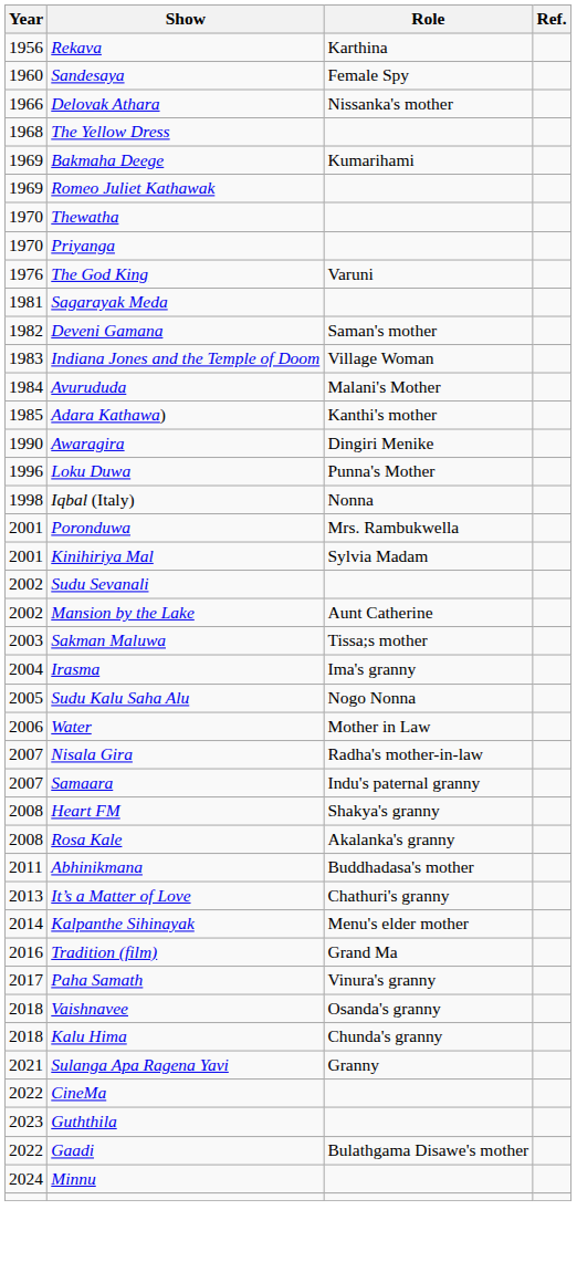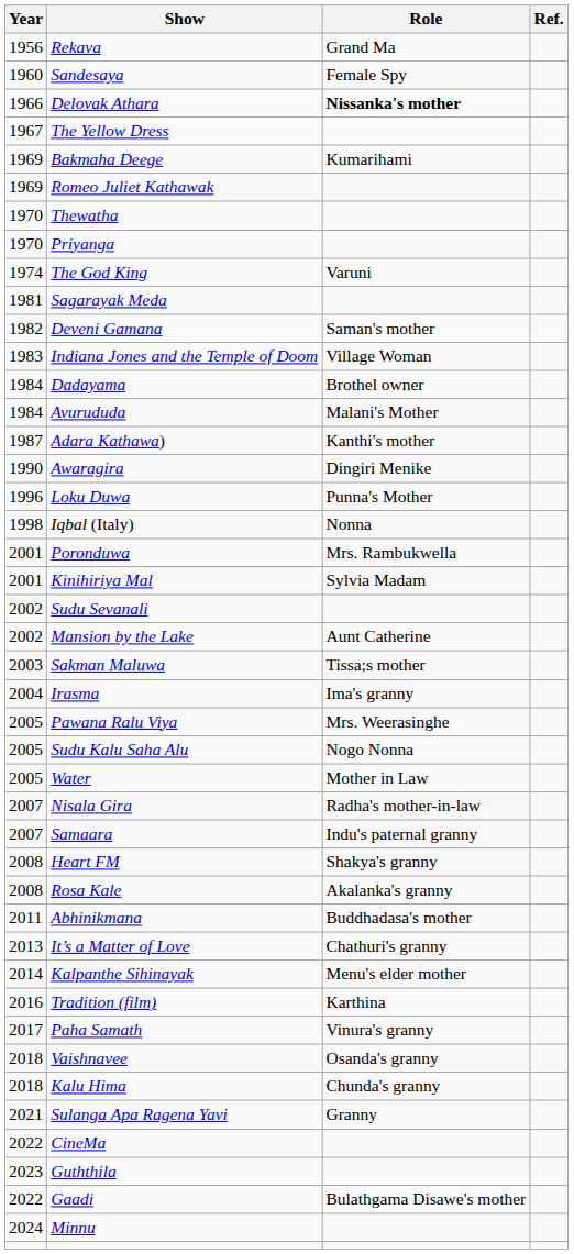 <table class="wikitable" style="font-size: 95%;">
 <tr>
 <th>Year</th>
 <th>Show</th>
 <th>Role</th>
 <th>Ref.</th>
 </tr>
 <tr>
 <td rowspan= 1>1956</td>
 <td><em><a href='#'>Rekava</a></em></td>
-<td>Karthina</td>
+<td>Grand Ma</td>
 <td></td>
 </tr>
 <tr>
 <td rowspan= 1>1960</td>
 <td><em><a href='#'>Sandesaya</a></em></td>
 <td>Female Spy</td>
 <td></td>
 </tr>
 <tr>
 <td rowspan= 1>1966</td>
 <td><em><a href='#'>Delovak Athara</a></em></td>
-<td>Nissanka's mother</td>
+<td><strong>Nissanka's mother</strong></td>
 <td></td>
 </tr>
 <tr>
-<td rowspan= 1>1968</td>
+<td rowspan= 1>1967</td>
 <td><em><a href='#'>The Yellow Dress</a></em></td>
 <td></td>
 <td></td>
 </tr>
 <tr>
 <td rowspan= 1>1969</td>
 <td><em><a href='#'>Bakmaha Deege</a></em></td>
 <td>Kumarihami</td>
 <td></td>
 </tr>
 <tr>
 <td rowspan= 1>1969</td>
 <td><em><a href='#'>Romeo Juliet Kathawak</a></em></td>
 <td></td>
 <td></td>
 </tr>
 <tr>
 <td rowspan= 1>1970</td>
 <td><em><a href='#'>Thewatha</a></em></td>
 <td></td>
 <td></td>
 </tr>
 <tr>
 <td rowspan= 1>1970</td>
 <td><em><a href='#'>Priyanga</a></em></td>
 <td></td>
 <td></td>
 </tr>
 <tr>
-<td rowspan= 1>1976</td>
+<td rowspan= 1>1974</td>
 <td><em><a href='#'>The God King</a></em></td>
 <td>Varuni</td>
 <td></td>
 </tr>
 <tr>
 <td rowspan= 1>1981</td>
 <td><em><a href='#'>Sagarayak Meda</a></em></td>
 <td></td>
 <td></td>
 </tr>
 <tr>
 <td rowspan= 1>1982</td>
 <td><em><a href='#'>Deveni Gamana</a></em></td>
 <td>Saman's mother</td>
 <td></td>
 </tr>
 <tr>
 <td rowspan= 1>1983</td>
 <td><em><a href='#'>Indiana Jones and the Temple of Doom</a></em></td>
 <td>Village Woman</td>
 <td></td>
 </tr>
 <tr>
 <td rowspan= 1>1984</td>
+<td><em><a href='#'>Dadayama</a></em></td>
+<td>Brothel owner</td>
+<td></td>
+</tr>
+<tr>
+<td rowspan= 1>1984</td>
 <td><em><a href='#'>Avurududa</a></em></td>
 <td>Malani's Mother</td>
 <td></td>
 </tr>
 <tr>
-<td rowspan= 1>1985</td>
+<td rowspan= 1>1987</td>
 <td><em><a href='#'>Adara Kathawa</a></em>)</td>
 <td>Kanthi's mother</td>
 <td></td>
 </tr>
 <tr>
 <td rowspan= 1>1990</td>
 <td><em><a href='#'>Awaragira</a></em></td>
 <td>Dingiri Menike</td>
 <td></td>
 </tr>
 <tr>
 <td rowspan= 1>1996</td>
 <td><em><a href='#'>Loku Duwa</a></em></td>
 <td>Punna's Mother</td>
 <td></td>
 </tr>
 <tr>
 <td rowspan= 1>1998</td>
 <td><em>Iqbal</em> (Italy)</td>
 <td>Nonna</td>
 <td></td>
 </tr>
 <tr>
 <td rowspan= 1>2001</td>
 <td><em><a href='#'>Poronduwa</a></em></td>
 <td>Mrs. Rambukwella </td>
 <td></td>
 </tr>
 <tr>
 <td rowspan= 1>2001</td>
 <td><em><a href='#'>Kinihiriya Mal</a></em></td>
 <td>Sylvia Madam</td>
 <td></td>
 </tr>
 <tr>
 <td rowspan= 1>2002</td>
 <td><em><a href='#'>Sudu Sevanali</a></em></td>
 <td></td>
 <td></td>
 </tr>
 <tr>
 <td rowspan= 1>2002</td>
 <td><em><a href='#'>Mansion by the Lake</a></em></td>
 <td>Aunt Catherine</td>
 <td></td>
 </tr>
 <tr>
 <td rowspan= 1>2003</td>
 <td><em><a href='#'>Sakman Maluwa</a></em></td>
 <td>Tissa;s mother</td>
 <td></td>
 </tr>
 <tr>
 <td rowspan= 1>2004</td>
 <td><em><a href='#'>Irasma</a></em></td>
 <td>Ima's granny</td>
 <td></td>
 </tr>
 <tr>
 <td rowspan= 1>2005</td>
+<td><em><a href='#'>Pawana Ralu Viya</a></em></td>
+<td>Mrs. Weerasinghe</td>
+<td></td>
+</tr>
+<tr>
+<td rowspan= 1>2005</td>
 <td><em><a href='#'>Sudu Kalu Saha Alu</a></em></td>
 <td>Nogo Nonna</td>
 <td></td>
 </tr>
 <tr>
-<td rowspan= 1>2006</td>
+<td rowspan= 1>2005</td>
 <td><em><a href='#'>Water</a></em></td>
 <td>Mother in Law</td>
 <td></td>
 </tr>
 <tr>
 <td rowspan= 1>2007</td>
 <td><em><a href='#'>Nisala Gira</a></em></td>
 <td>Radha's mother-in-law</td>
 <td></td>
 </tr>
 <tr>
 <td rowspan= 1>2007</td>
 <td><em><a href='#'>Samaara</a></em></td>
 <td>Indu's paternal granny</td>
 <td></td>
 </tr>
 <tr>
 <td rowspan= 1>2008</td>
 <td><em><a href='#'>Heart FM</a></em></td>
 <td>Shakya's granny</td>
 <td></td>
 </tr>
 <tr>
 <td rowspan= 1>2008</td>
 <td><em><a href='#'>Rosa Kale</a></em></td>
 <td>Akalanka's granny</td>
 <td></td>
 </tr>
 <tr>
 <td rowspan= 1>2011</td>
 <td><em><a href='#'>Abhinikmana</a></em></td>
 <td>Buddhadasa's mother</td>
 <td></td>
 </tr>
 <tr>
 <td rowspan= 1>2013</td>
 <td><em><a href='#'>It’s a Matter of Love</a></em></td>
 <td>Chathuri's granny</td>
 <td></td>
 </tr>
 <tr>
 <td rowspan= 1>2014</td>
 <td><em><a href='#'>Kalpanthe Sihinayak</a></em></td>
 <td>Menu's elder mother</td>
 <td></td>
 </tr>
 <tr>
 <td rowspan= 1>2016</td>
 <td><em><a href='#'>Tradition (film)</a></em></td>
-<td>Grand Ma</td>
+<td>Karthina</td>
 <td></td>
 </tr>
 <tr>
 <td rowspan= 1>2017</td>
 <td><em><a href='#'>Paha Samath</a></em></td>
 <td>Vinura's granny</td>
 <td></td>
 </tr>
 <tr>
 <td rowspan= 1>2018</td>
 <td><em><a href='#'>Vaishnavee</a></em></td>
 <td>Osanda's granny</td>
 <td></td>
 </tr>
 <tr>
 <td rowspan= 1>2018</td>
 <td><em><a href='#'>Kalu Hima</a></em></td>
 <td>Chunda's granny</td>
 <td></td>
 </tr>
 <tr>
 <td rowspan= 1>2021</td>
 <td><em><a href='#'>Sulanga Apa Ragena Yavi</a></em></td>
 <td>Granny</td>
 <td></td>
 </tr>
 <tr>
 <td rowspan= 1>2022</td>
 <td><em><a href='#'>CineMa</a></em></td>
 <td></td>
 <td></td>
 </tr>
 <tr>
 <td rowspan= 1>2023</td>
 <td><em><a href='#'>Guththila</a></em></td>
 <td></td>
 <td></td>
 </tr>
 <tr>
 <td rowspan= 1>2022</td>
 <td><em><a href='#'>Gaadi</a></em></td>
 <td>Bulathgama Disawe's mother</td>
 <td></td>
 </tr>
 <tr>
 <td rowspan= 1>2024</td>
 <td><em><a href='#'>Minnu</a></em></td>
 <td></td>
 <td></td>
 </tr>
 <tr>
 <td rowspan= 1></td>
 <td></td>
 <td></td>
 <td></td>
 </tr>
 </table>
